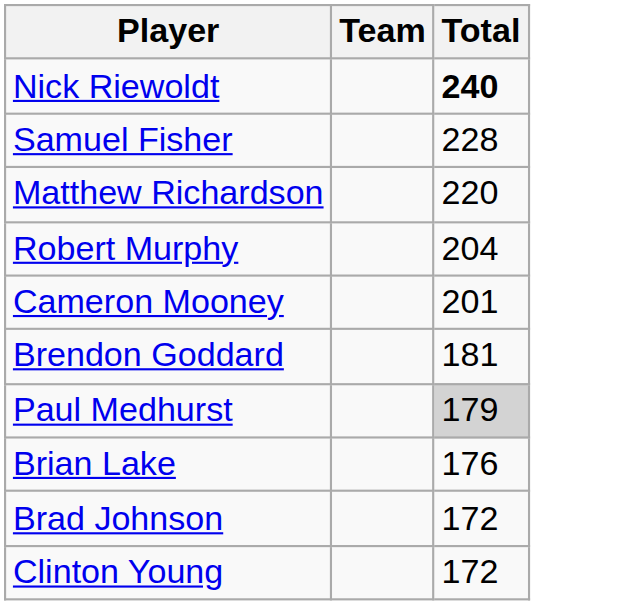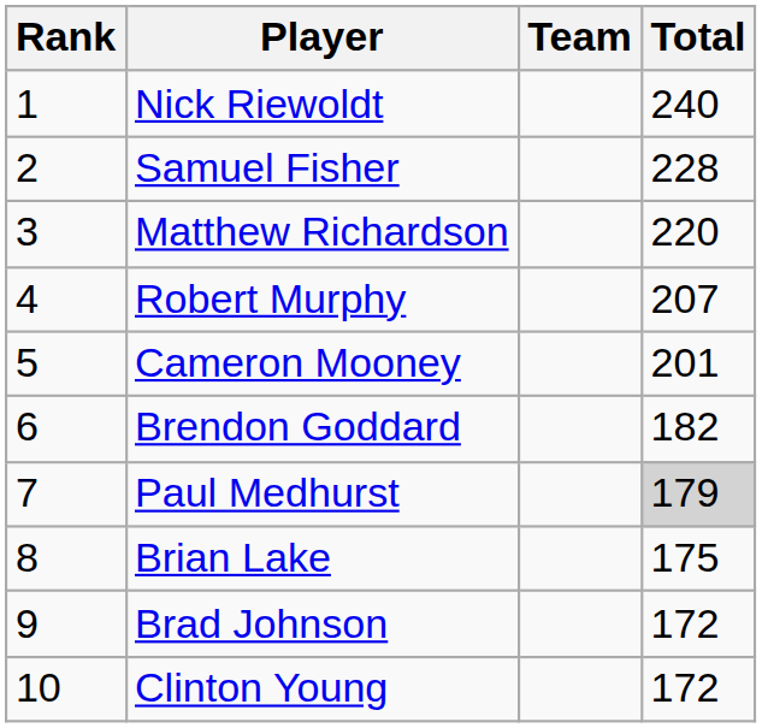 <table class="wikitable">
 <tr>
+<th>Rank</th>
 <th>Player</th>
 <th>Team</th>
 <th>Total</th>
 </tr>
 <tr>
+<td>1</td>
 <td><a href='#'>Nick Riewoldt</a></td>
 <td></td>
-<td><strong>240</strong></td>
+<td>240</td>
 </tr>
 <tr>
+<td>2</td>
 <td><a href='#'>Samuel Fisher</a></td>
 <td></td>
 <td>228</td>
 </tr>
 <tr>
+<td>3</td>
 <td><a href='#'>Matthew Richardson</a></td>
 <td></td>
 <td>220</td>
 </tr>
 <tr>
+<td>4</td>
 <td><a href='#'>Robert Murphy</a></td>
 <td></td>
-<td>204</td>
+<td>207</td>
 </tr>
 <tr>
+<td>5</td>
 <td><a href='#'>Cameron Mooney</a></td>
 <td></td>
 <td>201</td>
 </tr>
 <tr>
+<td>6</td>
 <td><a href='#'>Brendon Goddard</a></td>
 <td></td>
-<td>181</td>
+<td>182</td>
 </tr>
 <tr>
+<td>7</td>
 <td><a href='#'>Paul Medhurst</a></td>
 <td></td>
 <td style="background: lightgrey;">179</td>
 </tr>
 <tr>
+<td>8</td>
 <td><a href='#'>Brian Lake</a></td>
 <td></td>
-<td>176</td>
+<td>175</td>
 </tr>
 <tr>
+<td>9</td>
 <td><a href='#'>Brad Johnson</a></td>
 <td></td>
 <td>172</td>
 </tr>
 <tr>
+<td>10</td>
 <td><a href='#'>Clinton Young</a></td>
 <td></td>
 <td>172</td>
 </tr>
 </table>
